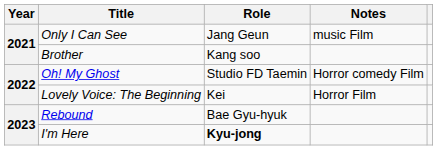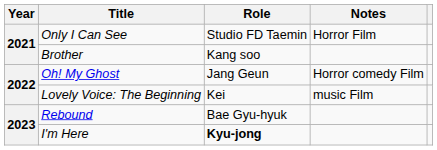 <table class="wikitable sortable plainrowheaders">
 <tr>
 <th scope="col">Year</th>
 <th scope="col">Title</th>
 <th scope="col">Role</th>
 <th scope="col">Notes</th>
 <th scope="col" class="unsortable"></th>
 </tr>
 <tr>
 <th scope="row" rowspan=2>2021</th>
 <td><em>Only I Can See</em></td>
-<td>Jang Geun</td>
-<td>music Film</td>
+<td>Studio FD Taemin</td>
+<td>Horror Film</td>
 <td></td>
 </tr>
 <tr>
 <td><em>Brother</em></td>
 <td>Kang soo</td>
 <td></td>
 <td></td>
 </tr>
 <tr>
 <th scope="row" rowspan=2>2022</th>
 <td><em><a href='#'>Oh! My Ghost</a></em></td>
-<td>Studio FD Taemin</td>
+<td>Jang Geun</td>
 <td>Horror comedy Film</td>
 <td></td>
 </tr>
 <tr>
 <td><em>Lovely Voice: The Beginning</em></td>
 <td>Kei</td>
-<td>Horror Film</td>
+<td>music Film</td>
 <td></td>
 </tr>
 <tr>
 <th rowspan="2" scope="row">2023</th>
 <td><em><a href='#'>Rebound</a></em></td>
 <td>Bae Gyu-hyuk</td>
 <td></td>
 <td></td>
 </tr>
 <tr>
 <td><em>I'm Here</em></td>
 <td><strong>Kyu-jong</strong></td>
 <td></td>
 <td></td>
 </tr>
 </table>
